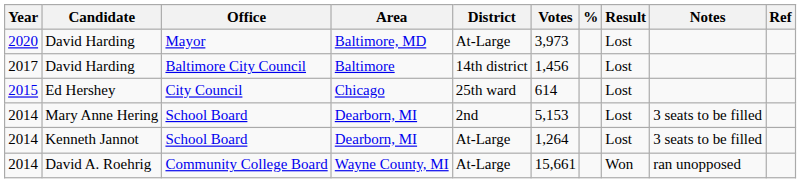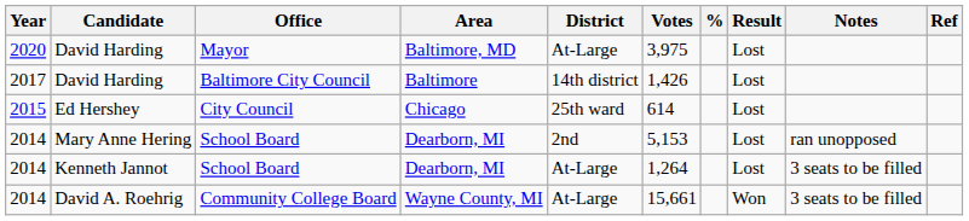 <table class="wikitable sortable" style="font-size:80%">
 <tr>
 <th>Year</th>
 <th>Candidate</th>
 <th>Office</th>
 <th>Area</th>
 <th>District</th>
 <th>Votes</th>
 <th>%</th>
 <th>Result</th>
 <th>Notes</th>
 <th>Ref</th>
 </tr>
 <tr>
 <td><a href='#'>2020</a></td>
 <td>David Harding</td>
 <td><a href='#'>Mayor</a></td>
 <td><a href='#'>Baltimore, MD</a></td>
 <td>At-Large</td>
-<td>3,973</td>
+<td>3,975</td>
 <td></td>
 <td> Lost</td>
 <td></td>
 <td></td>
 </tr>
 <tr>
 <td>2017</td>
 <td>David Harding</td>
 <td><a href='#'>Baltimore City Council</a></td>
 <td><a href='#'>Baltimore</a></td>
 <td>14th district</td>
-<td>1,456</td>
+<td>1,426</td>
 <td></td>
 <td> Lost</td>
 <td></td>
 <td></td>
 </tr>
 <tr>
 <td><a href='#'>2015</a></td>
 <td>Ed Hershey</td>
 <td><a href='#'>City Council</a></td>
 <td><a href='#'>Chicago</a></td>
 <td>25th ward</td>
 <td>614</td>
 <td></td>
 <td> Lost</td>
 <td></td>
 <td></td>
 </tr>
 <tr>
 <td>2014</td>
 <td>Mary Anne Hering</td>
 <td><a href='#'>School Board</a></td>
 <td><a href='#'>Dearborn, MI</a></td>
 <td>2nd</td>
 <td>5,153</td>
 <td></td>
 <td> Lost</td>
-<td>3 seats to be filled</td>
+<td>ran unopposed</td>
 <td></td>
 </tr>
 <tr>
 <td>2014</td>
 <td>Kenneth Jannot</td>
 <td><a href='#'>School Board</a></td>
 <td><a href='#'>Dearborn, MI</a></td>
 <td>At-Large</td>
 <td>1,264</td>
 <td></td>
 <td> Lost</td>
 <td>3 seats to be filled</td>
 <td></td>
 </tr>
 <tr>
 <td>2014</td>
 <td>David A. Roehrig</td>
 <td><a href='#'>Community College Board</a></td>
 <td><a href='#'>Wayne County, MI</a></td>
 <td>At-Large</td>
 <td>15,661</td>
 <td></td>
 <td> Won</td>
-<td>ran unopposed</td>
+<td>3 seats to be filled</td>
 <td></td>
 </tr>
 </table>
